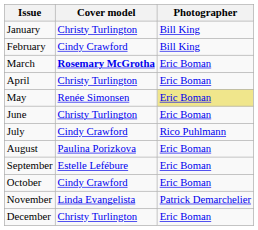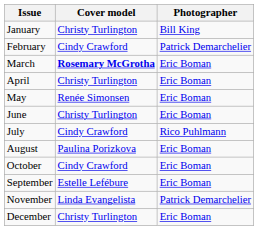 <table class="sortable wikitable">
 <tr>
 <th>Issue</th>
 <th>Cover model</th>
 <th>Photographer</th>
 </tr>
 <tr>
 <td>January</td>
 <td><a href='#'>Christy Turlington</a></td>
 <td><a href='#'>Bill King</a></td>
 </tr>
 <tr>
 <td>February</td>
 <td><a href='#'>Cindy Crawford</a></td>
-<td><a href='#'>Bill King</a></td>
+<td><a href='#'>Patrick Demarchelier</a></td>
 </tr>
 <tr>
 <td>March</td>
 <td><strong><a href='#'>Rosemary McGrotha</a></strong></td>
 <td><a href='#'>Eric Boman</a></td>
 </tr>
 <tr>
 <td>April</td>
 <td><a href='#'>Christy Turlington</a></td>
 <td><a href='#'>Eric Boman</a></td>
 </tr>
 <tr>
 <td>May</td>
 <td><a href='#'>Renée Simonsen</a></td>
-<td style="background: khaki;"><a href='#'>Eric Boman</a></td>
+<td><a href='#'>Eric Boman</a></td>
 </tr>
 <tr>
 <td>June</td>
 <td><a href='#'>Christy Turlington</a></td>
 <td><a href='#'>Eric Boman</a></td>
 </tr>
 <tr>
 <td>July</td>
 <td><a href='#'>Cindy Crawford</a></td>
 <td><a href='#'>Rico Puhlmann</a></td>
 </tr>
 <tr>
 <td>August</td>
 <td><a href='#'>Paulina Porizkova</a></td>
 <td><a href='#'>Eric Boman</a></td>
 </tr>
 <tr>
-<td>September</td>
-<td><a href='#'>Estelle Lefébure</a></td>
+<td>October</td>
+<td><a href='#'>Cindy Crawford</a></td>
 <td><a href='#'>Eric Boman</a></td>
 </tr>
 <tr>
-<td>October</td>
-<td><a href='#'>Cindy Crawford</a></td>
+<td>September</td>
+<td><a href='#'>Estelle Lefébure</a></td>
 <td><a href='#'>Eric Boman</a></td>
 </tr>
 <tr>
 <td>November</td>
 <td><a href='#'>Linda Evangelista</a></td>
 <td><a href='#'>Patrick Demarchelier</a></td>
 </tr>
 <tr>
 <td>December</td>
 <td><a href='#'>Christy Turlington</a></td>
 <td><a href='#'>Eric Boman</a></td>
 </tr>
 </table>
